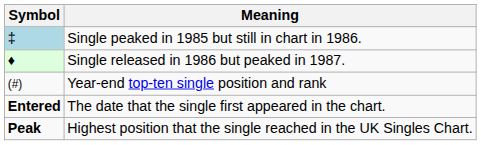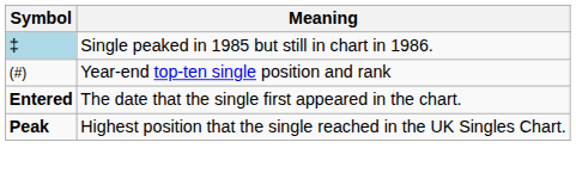 <table Class="wikitable">
 <tr>
 <th>Symbol</th>
 <th>Meaning</th>
 </tr>
 <tr>
 <td bgcolor=lightblue>‡</td>
 <td>Single peaked in 1985 but still in chart in 1986.</td>
-</tr>
-<tr>
-<td bgcolor=#DDFFDD>♦</td>
-<td>Single released in 1986 but peaked in 1987.</td>
 </tr>
 <tr>
 <td><small>(#)</small></td>
 <td>Year-end <a href='#'>top-ten single</a> position and rank</td>
 </tr>
 <tr>
 <td><strong>Entered</strong></td>
 <td>The date that the single first appeared in the chart.</td>
 </tr>
 <tr>
 <td><strong>Peak</strong></td>
 <td>Highest position that the single reached in the UK Singles Chart.</td>
 </tr>
 </table>
